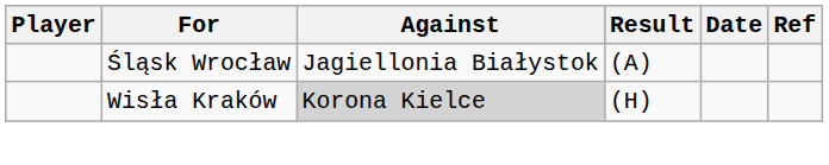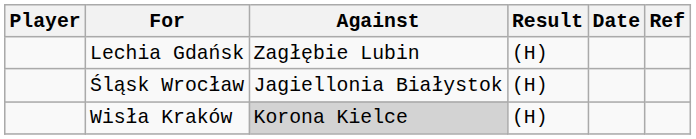 <table class="wikitable">
 <tr>
 <th>Player</th>
 <th>For</th>
 <th>Against</th>
 <th style="text-align:center">Result</th>
 <th>Date</th>
 <th>Ref</th>
 </tr>
 <tr>
 <td> </td>
+<td>Lechia Gdańsk</td>
+<td>Zagłębie Lubin</td>
+<td> (H)</td>
+<td></td>
+<td></td>
+</tr>
+<tr>
+<td> </td>
 <td>Śląsk Wrocław</td>
 <td>Jagiellonia Białystok</td>
-<td> (A)</td>
+<td> (H)</td>
 <td></td>
 <td></td>
 </tr>
 <tr>
 <td> </td>
 <td>Wisła Kraków</td>
 <td style="background: lightgrey;">Korona Kielce</td>
 <td> (H)</td>
 <td></td>
 <td></td>
 </tr>
 </table>
